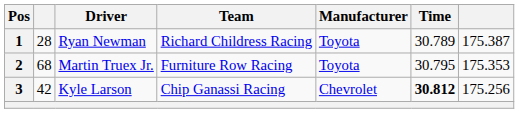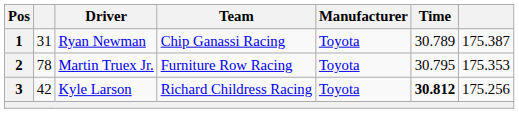 <table class="wikitable" style="font-size:95%">
 <tr>
 <th>Pos</th>
 <th></th>
 <th>Driver</th>
 <th>Team</th>
 <th>Manufacturer</th>
 <th>Time</th>
 <th></th>
 </tr>
 <tr>
 <th>1</th>
-<td>28</td>
+<td>31</td>
 <td><a href='#'>Ryan Newman</a></td>
-<td><a href='#'>Richard Childress Racing</a></td>
+<td><a href='#'>Chip Ganassi Racing</a></td>
 <td><a href='#'>Toyota</a></td>
 <td>30.789</td>
 <td>175.387</td>
 </tr>
 <tr>
 <th>2</th>
-<td>68</td>
+<td>78</td>
 <td><a href='#'>Martin Truex Jr.</a></td>
 <td><a href='#'>Furniture Row Racing</a></td>
 <td><a href='#'>Toyota</a></td>
 <td>30.795</td>
 <td>175.353</td>
 </tr>
 <tr>
 <th>3</th>
 <td>42</td>
 <td><a href='#'>Kyle Larson</a></td>
-<td><a href='#'>Chip Ganassi Racing</a></td>
-<td><a href='#'>Chevrolet</a></td>
+<td><a href='#'>Richard Childress Racing</a></td>
+<td><a href='#'>Toyota</a></td>
 <td><strong>30.812</strong></td>
 <td>175.256</td>
 </tr>
 <tr>
 <th colspan="7"></th>
 </tr>
 </table>
